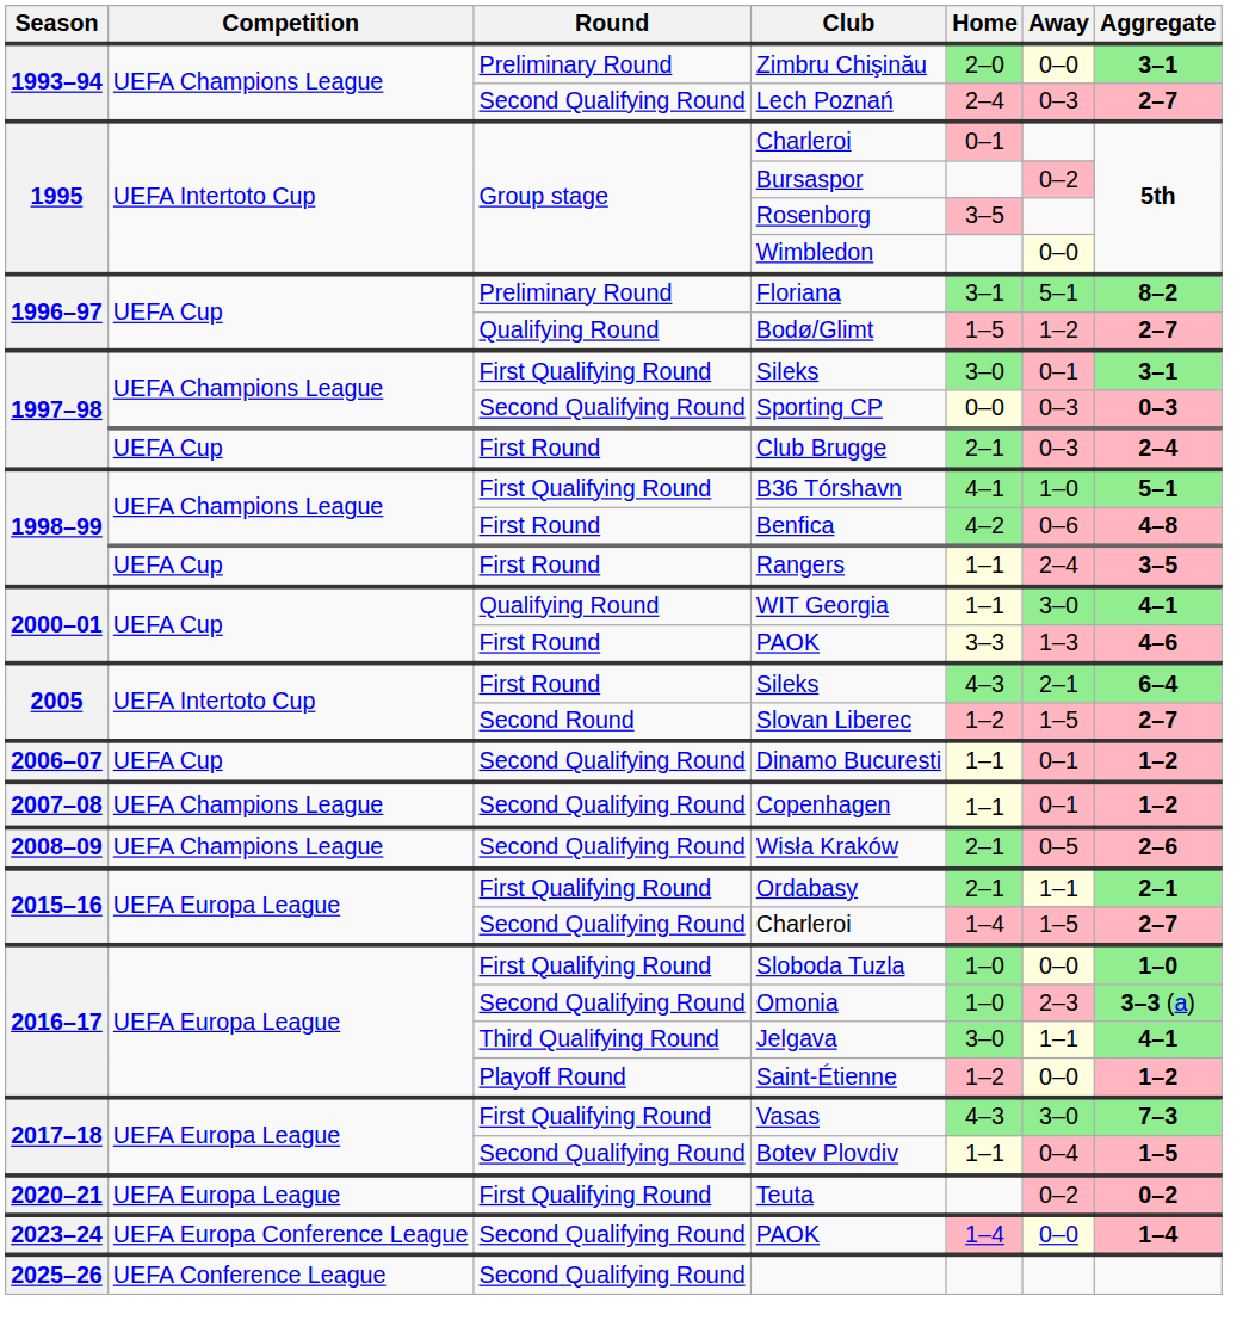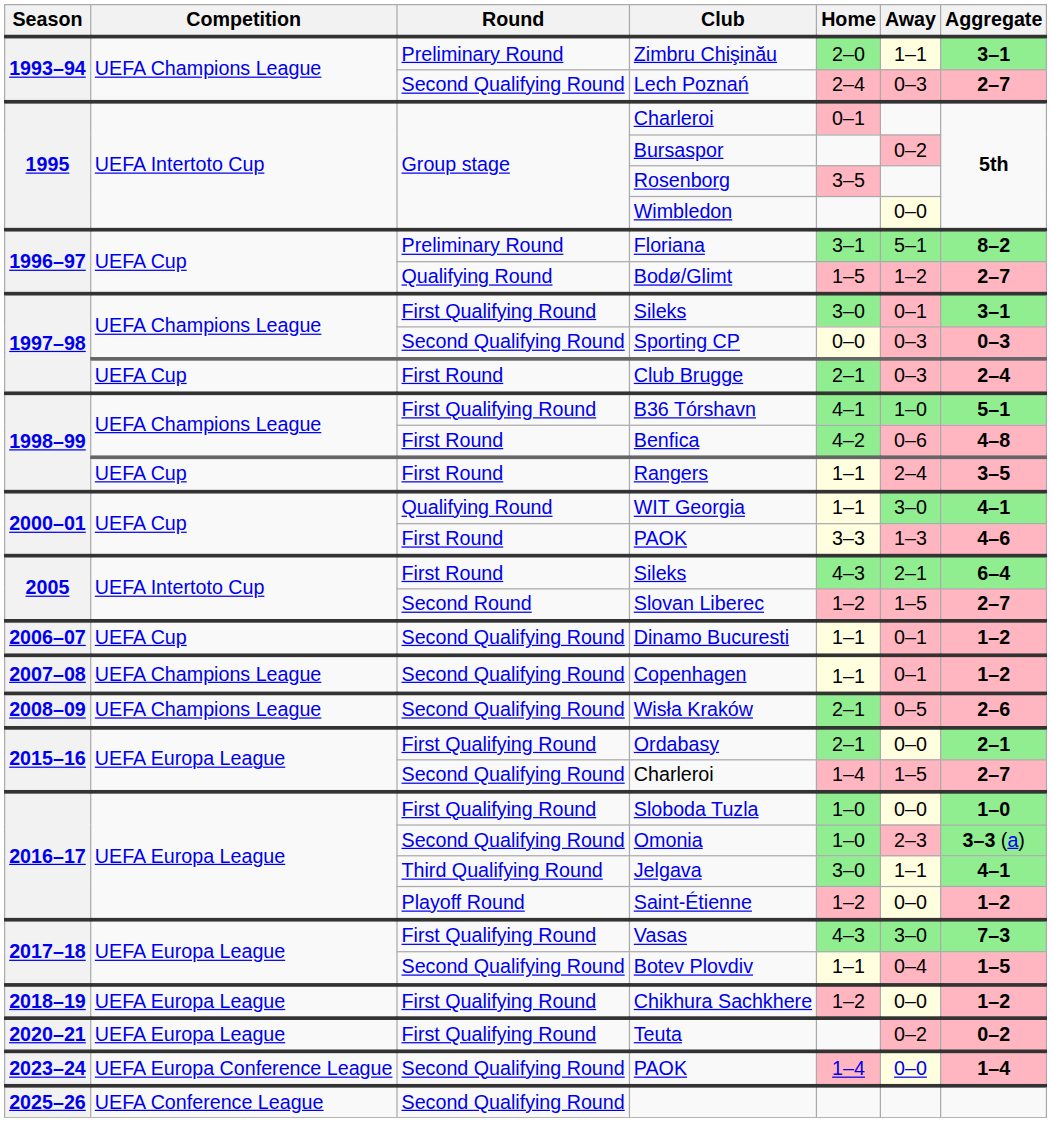 <table class="wikitable" style="text-align:left">
 <tr>
 <th>Season</th>
 <th>Competition</th>
 <th>Round</th>
 <th>Club</th>
 <th>Home</th>
 <th>Away</th>
 <th>Aggregate</th>
 </tr>
 <tr style="border-top: 3px solid #333333;">
 <th rowspan=2><a href='#'>1993–94</a></th>
 <td rowspan=2><a href='#'>UEFA Champions League</a></td>
 <td><a href='#'>Preliminary Round</a></td>
 <td> <a href='#'>Zimbru Chişinău</a></td>
 <td align=center bgcolor=lightgreen>2–0</td>
-<td align=center bgcolor=lightyellow>0–0</td>
+<td align=center bgcolor=lightyellow>1–1</td>
 <td align=center bgcolor=lightgreen><strong>3–1</strong></td>
 </tr>
 <tr>
 <td><a href='#'>Second Qualifying Round</a></td>
 <td> <a href='#'>Lech Poznań</a></td>
 <td align=center bgcolor=lightpink>2–4</td>
 <td align=center bgcolor=lightpink>0–3</td>
 <td align=center bgcolor=lightpink><strong>2–7</strong></td>
 </tr>
 <tr style="border-top: 3px solid #333333;">
 <th rowspan=4><a href='#'>1995</a></th>
 <td rowspan=4><a href='#'>UEFA Intertoto Cup</a></td>
 <td rowspan=4><a href='#'>Group stage</a></td>
 <td> <a href='#'>Charleroi</a></td>
 <td align=center bgcolor=lightpink>0–1</td>
 <td></td>
 <td rowspan=4 align=center><strong>5th</strong></td>
 </tr>
 <tr>
 <td> <a href='#'>Bursaspor</a></td>
 <td></td>
 <td align=center bgcolor=lightpink>0–2</td>
 </tr>
 <tr>
 <td> <a href='#'>Rosenborg</a></td>
 <td align=center bgcolor=lightpink>3–5</td>
 <td></td>
 </tr>
 <tr>
 <td> <a href='#'>Wimbledon</a></td>
 <td></td>
 <td align=center bgcolor=lightyellow>0–0</td>
 </tr>
 <tr style="border-top: 3px solid #333333;">
 <th rowspan=2><a href='#'>1996–97</a></th>
 <td rowspan=2><a href='#'>UEFA Cup</a></td>
 <td><a href='#'>Preliminary Round</a></td>
 <td> <a href='#'>Floriana</a></td>
 <td align=center bgcolor=lightgreen>3–1</td>
 <td align=center bgcolor=lightgreen>5–1</td>
 <td align=center bgcolor=lightgreen><strong>8–2</strong></td>
 </tr>
 <tr>
 <td><a href='#'>Qualifying Round</a></td>
 <td> <a href='#'>Bodø/Glimt</a></td>
 <td align=center bgcolor=lightpink>1–5</td>
 <td align=center bgcolor=lightpink>1–2</td>
 <td align=center bgcolor=lightpink><strong>2–7</strong></td>
 </tr>
 <tr style="border-top: 3px solid #333333;">
 <th rowspan=3><a href='#'>1997–98</a></th>
 <td rowspan=2><a href='#'>UEFA Champions League</a></td>
 <td><a href='#'>First Qualifying Round</a></td>
 <td> <a href='#'>Sileks</a></td>
 <td align=center bgcolor=lightgreen>3–0</td>
 <td align=center bgcolor=lightpink>0–1</td>
 <td align=center bgcolor=lightgreen><strong>3–1</strong></td>
 </tr>
 <tr>
 <td><a href='#'>Second Qualifying Round</a></td>
 <td> <a href='#'>Sporting CP</a></td>
 <td align=center bgcolor=lightyellow>0–0</td>
 <td align=center bgcolor=lightpink>0–3</td>
 <td align=center bgcolor=lightpink><strong>0–3</strong></td>
 </tr>
 <tr style="border-top: 3px solid #666666;">
 <td><a href='#'>UEFA Cup</a></td>
 <td><a href='#'>First Round</a></td>
 <td> <a href='#'>Club Brugge</a></td>
 <td align=center bgcolor=lightgreen>2–1</td>
 <td align=center bgcolor=lightpink>0–3</td>
 <td align=center bgcolor=lightpink><strong>2–4</strong></td>
 </tr>
 <tr style="border-top: 3px solid #333333;">
 <th rowspan=3><a href='#'>1998–99</a></th>
 <td rowspan=2><a href='#'>UEFA Champions League</a></td>
 <td><a href='#'>First Qualifying Round</a></td>
 <td> <a href='#'>B36 Tórshavn</a></td>
 <td align=center bgcolor=lightgreen>4–1</td>
 <td align=center bgcolor=lightgreen>1–0</td>
 <td align=center bgcolor=lightgreen><strong>5–1</strong></td>
 </tr>
 <tr>
 <td><a href='#'>First Round</a></td>
 <td> <a href='#'>Benfica</a></td>
 <td align=center bgcolor=lightgreen>4–2</td>
 <td align=center bgcolor=lightpink>0–6</td>
 <td align=center bgcolor=lightpink><strong>4–8</strong></td>
 </tr>
 <tr style="border-top: 3px solid #666666;">
 <td><a href='#'>UEFA Cup</a></td>
 <td><a href='#'>First Round</a></td>
 <td> <a href='#'>Rangers</a></td>
 <td align=center bgcolor=lightyellow>1–1</td>
 <td align=center bgcolor=lightpink>2–4</td>
 <td align=center bgcolor=lightpink><strong>3–5</strong></td>
 </tr>
 <tr style="border-top: 3px solid #333333;">
 <th rowspan=2><a href='#'>2000–01</a></th>
 <td rowspan=2><a href='#'>UEFA Cup</a></td>
 <td><a href='#'>Qualifying Round</a></td>
 <td> <a href='#'>WIT Georgia</a></td>
 <td align=center bgcolor=lightyellow>1–1</td>
 <td align=center bgcolor=lightgreen>3–0</td>
 <td align=center bgcolor=lightgreen><strong>4–1</strong></td>
 </tr>
 <tr>
 <td><a href='#'>First Round</a></td>
 <td> <a href='#'>PAOK</a></td>
 <td align=center bgcolor=lightyellow>3–3</td>
 <td align=center bgcolor=lightpink>1–3</td>
 <td align=center bgcolor=lightpink><strong>4–6</strong></td>
 </tr>
 <tr style="border-top: 3px solid #333333;">
 <th rowspan=2><a href='#'>2005</a></th>
 <td rowspan=2><a href='#'>UEFA Intertoto Cup</a></td>
 <td><a href='#'>First Round</a></td>
 <td> <a href='#'>Sileks</a></td>
 <td align=center bgcolor=lightgreen>4–3</td>
 <td align=center bgcolor=lightgreen>2–1</td>
 <td align=center bgcolor=lightgreen><strong>6–4</strong></td>
 </tr>
 <tr>
 <td><a href='#'>Second Round</a></td>
 <td> <a href='#'>Slovan Liberec</a></td>
 <td align=center bgcolor=lightpink>1–2</td>
 <td align=center bgcolor=lightpink>1–5</td>
 <td align=center bgcolor=lightpink><strong>2–7</strong></td>
 </tr>
 <tr style="border-top: 3px solid #333333;">
 <th><a href='#'>2006–07</a></th>
 <td><a href='#'>UEFA Cup</a></td>
 <td><a href='#'>Second Qualifying Round</a></td>
 <td> <a href='#'>Dinamo Bucuresti</a></td>
 <td align=center bgcolor=lightyellow>1–1</td>
 <td align=center bgcolor=lightpink>0–1</td>
 <td align=center bgcolor=lightpink><strong>1–2</strong></td>
 </tr>
 <tr style="border-top: 3px solid #333333;">
 <th><a href='#'>2007–08</a></th>
 <td><a href='#'>UEFA Champions League</a></td>
 <td><a href='#'>Second Qualifying Round</a></td>
 <td> <a href='#'>Copenhagen</a></td>
 <td align=center bgcolor=lightyellow>1–1 <sup></sup></td>
 <td align=center bgcolor=lightpink>0–1</td>
 <td align=center bgcolor=lightpink><strong>1–2</strong></td>
 </tr>
 <tr style="border-top: 3px solid #333333;">
 <th><a href='#'>2008–09</a></th>
 <td><a href='#'>UEFA Champions League</a></td>
 <td><a href='#'>Second Qualifying Round</a></td>
 <td> <a href='#'>Wisła Kraków</a></td>
 <td align=center bgcolor=lightgreen>2–1</td>
 <td align=center bgcolor=lightpink>0–5</td>
 <td align=center bgcolor=lightpink><strong>2–6</strong></td>
 </tr>
 <tr style="border-top: 3px solid #333333;">
 <th rowspan=2><a href='#'>2015–16</a></th>
 <td rowspan=2><a href='#'>UEFA Europa League</a></td>
 <td><a href='#'>First Qualifying Round</a></td>
 <td> <a href='#'>Ordabasy</a></td>
 <td align=center bgcolor=lightgreen>2–1</td>
-<td align=center bgcolor=lightyellow>1–1</td>
+<td align=center bgcolor=lightyellow>0–0</td>
 <td align=center bgcolor=lightgreen><strong>2–1</strong></td>
 </tr>
 <tr>
 <td><a href='#'>Second Qualifying Round</a></td>
 <td> Charleroi</td>
 <td align=center bgcolor=lightpink>1–4</td>
 <td align=center bgcolor=lightpink>1–5</td>
 <td align=center bgcolor=lightpink><strong>2–7</strong></td>
 </tr>
 <tr style="border-top: 3px solid #333333;">
 <th rowspan=4><a href='#'>2016–17</a></th>
 <td rowspan=4><a href='#'>UEFA Europa League</a></td>
 <td><a href='#'>First Qualifying Round</a></td>
 <td> <a href='#'>Sloboda Tuzla</a></td>
 <td align=center bgcolor=lightgreen>1–0</td>
 <td align=center bgcolor=lightyellow>0–0</td>
 <td align=center bgcolor=lightgreen><strong>1–0</strong></td>
 </tr>
 <tr>
 <td><a href='#'>Second Qualifying Round</a></td>
 <td> <a href='#'>Omonia</a></td>
 <td align=center bgcolor=lightgreen>1–0</td>
 <td align=center bgcolor=lightpink>2–3</td>
 <td align=center bgcolor=lightgreen><strong>3–3</strong> (<a href='#'>a</a>)</td>
 </tr>
 <tr>
 <td><a href='#'>Third Qualifying Round</a></td>
 <td> <a href='#'>Jelgava</a></td>
 <td align=center bgcolor=lightgreen>3–0</td>
 <td align=center bgcolor=lightyellow>1–1</td>
 <td align=center bgcolor=lightgreen><strong>4–1</strong></td>
 </tr>
 <tr>
 <td><a href='#'>Playoff Round</a></td>
 <td> <a href='#'>Saint-Étienne</a></td>
 <td align=center bgcolor=lightpink>1–2</td>
 <td align=center bgcolor=lightyellow>0–0</td>
 <td align=center bgcolor=lightpink><strong>1–2</strong></td>
 </tr>
 <tr style="border-top: 3px solid #333333;">
 <th rowspan=2><a href='#'>2017–18</a></th>
 <td rowspan=2><a href='#'>UEFA Europa League</a></td>
 <td><a href='#'>First Qualifying Round</a></td>
 <td> <a href='#'>Vasas</a></td>
 <td align=center bgcolor=lightgreen>4–3</td>
 <td align=center bgcolor=lightgreen>3–0</td>
 <td align=center bgcolor=lightgreen><strong>7–3</strong></td>
 </tr>
 <tr>
 <td><a href='#'>Second Qualifying Round</a></td>
 <td> <a href='#'>Botev Plovdiv</a></td>
 <td align=center bgcolor=lightyellow>1–1</td>
 <td align=center bgcolor=lightpink>0–4</td>
 <td align=center bgcolor=lightpink><strong>1–5</strong></td>
 </tr>
 <tr style="border-top: 3px solid #333333;">
+<th><a href='#'>2018–19</a></th>
+<td><a href='#'>UEFA Europa League</a></td>
+<td><a href='#'>First Qualifying Round</a></td>
+<td> <a href='#'>Chikhura Sachkhere</a></td>
+<td align=center bgcolor=lightpink>1–2</td>
+<td align=center bgcolor=lightyellow>0–0</td>
+<td align=center bgcolor=lightpink><strong>1–2</strong></td>
+</tr>
+<tr style="border-top: 3px solid #333333;">
 <th><a href='#'>2020–21</a></th>
 <td><a href='#'>UEFA Europa League</a></td>
 <td><a href='#'>First Qualifying Round</a></td>
 <td> <a href='#'>Teuta</a></td>
 <td></td>
 <td align=center bgcolor=lightpink>0–2</td>
 <td align=center bgcolor=lightpink><strong>0–2</strong></td>
 </tr>
 <tr style="border-top: 3px solid #333333;">
 <th><a href='#'>2023–24</a></th>
 <td><a href='#'>UEFA Europa Conference League</a></td>
 <td><a href='#'>Second Qualifying Round</a></td>
 <td> <a href='#'>PAOK</a></td>
 <td align=center bgcolor=lightpink><a href='#'>1–4</a></td>
 <td align=center bgcolor=lightyellow><a href='#'>0–0</a></td>
 <td align=center bgcolor=lightpink><strong>1–4</strong></td>
 </tr>
 <tr style="border-top: 3px solid #333333;">
 <th><a href='#'>2025–26</a></th>
 <td><a href='#'>UEFA Conference League</a></td>
 <td><a href='#'>Second Qualifying Round</a></td>
 <td></td>
 <td></td>
 <td></td>
 <td></td>
 </tr>
 </table>
